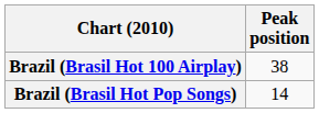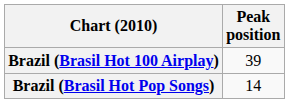 <table class="wikitable sortable plainrowheaders" style="text-align:center">
 <tr>
 <th scope="col">Chart (2010)</th>
 <th scope="col">Peak<br>position</th>
 </tr>
 <tr>
 <th scope="row">Brazil (<a href='#'>Brasil Hot 100 Airplay</a>)</th>
-<td>38</td>
+<td>39</td>
 </tr>
 <tr>
 <th scope="row">Brazil (<a href='#'>Brasil Hot Pop Songs</a>)</th>
 <td>14</td>
 </tr>
 <tr>
 </tr>
 </table>
